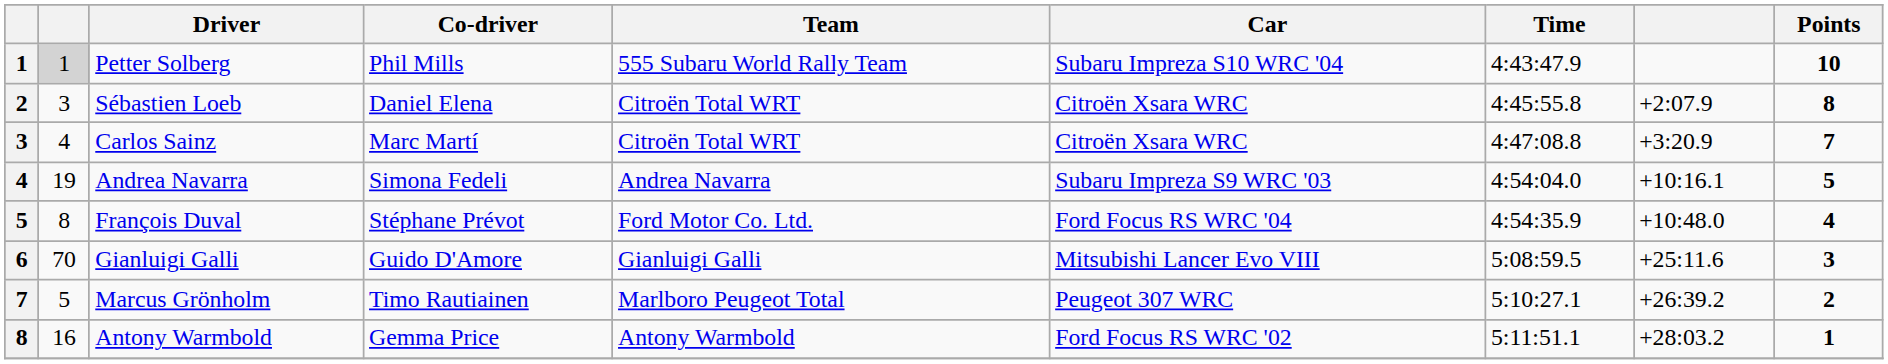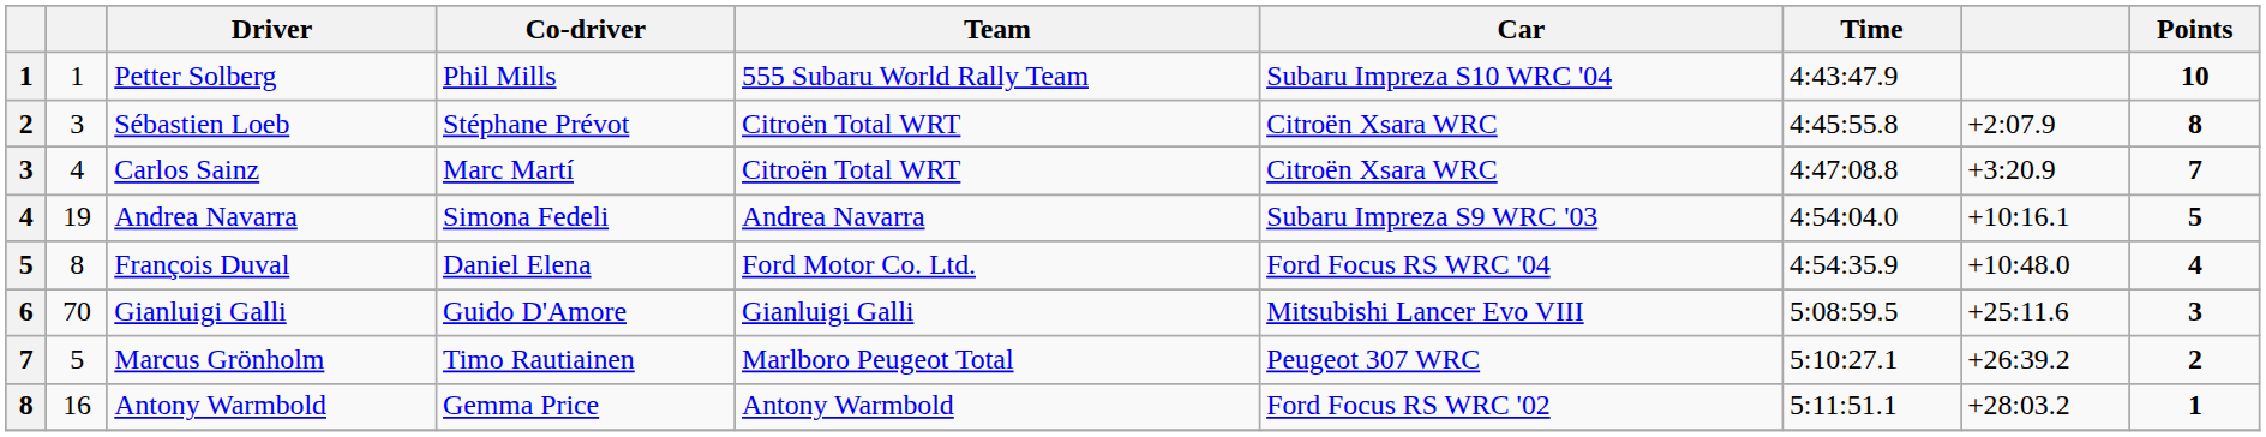 <table class="wikitable" width=85% style="font-size: 85%;">
 <tr>
 <th></th>
 <th></th>
 <th>Driver</th>
 <th>Co-driver</th>
 <th>Team</th>
 <th>Car</th>
 <th>Time</th>
 <th></th>
 <th>Points</th>
 </tr>
 <tr>
 <th>1</th>
-<td align="center" style="background: lightgrey;">1</td>
+<td align="center">1</td>
 <td> <a href='#'>Petter Solberg</a></td>
 <td> <a href='#'>Phil Mills</a></td>
 <td> <a href='#'>555 Subaru World Rally Team</a></td>
 <td><a href='#'>Subaru Impreza S10 WRC '04</a></td>
 <td>4:43:47.9</td>
 <td></td>
 <td align="center"><strong>10</strong></td>
 </tr>
 <tr>
 <th>2</th>
 <td align="center">3</td>
 <td> <a href='#'>Sébastien Loeb</a></td>
-<td> <a href='#'>Daniel Elena</a></td>
+<td> <a href='#'>Stéphane Prévot</a></td>
 <td> <a href='#'>Citroën Total WRT</a></td>
 <td><a href='#'>Citroën Xsara WRC</a></td>
 <td>4:45:55.8</td>
 <td>+2:07.9</td>
 <td align="center"><strong>8</strong></td>
 </tr>
 <tr>
 <th>3</th>
 <td align="center">4</td>
 <td> <a href='#'>Carlos Sainz</a></td>
 <td> <a href='#'>Marc Martí</a></td>
 <td> <a href='#'>Citroën Total WRT</a></td>
 <td><a href='#'>Citroën Xsara WRC</a></td>
 <td>4:47:08.8</td>
 <td>+3:20.9</td>
 <td align="center"><strong>7</strong></td>
 </tr>
 <tr>
 <th>4</th>
 <td align="center">19</td>
 <td> <a href='#'>Andrea Navarra</a></td>
 <td> <a href='#'>Simona Fedeli</a></td>
 <td> <a href='#'>Andrea Navarra</a></td>
 <td><a href='#'>Subaru Impreza S9 WRC '03</a></td>
 <td>4:54:04.0</td>
 <td>+10:16.1</td>
 <td align="center"><strong>5</strong></td>
 </tr>
 <tr>
 <th>5</th>
 <td align="center">8</td>
 <td> <a href='#'>François Duval</a></td>
-<td> <a href='#'>Stéphane Prévot</a></td>
+<td> <a href='#'>Daniel Elena</a></td>
 <td> <a href='#'>Ford Motor Co. Ltd.</a></td>
 <td><a href='#'>Ford Focus RS WRC '04</a></td>
 <td>4:54:35.9</td>
 <td>+10:48.0</td>
 <td align="center"><strong>4</strong></td>
 </tr>
 <tr>
 <th>6</th>
 <td align="center">70</td>
 <td> <a href='#'>Gianluigi Galli</a></td>
 <td> <a href='#'>Guido D'Amore</a></td>
 <td> <a href='#'>Gianluigi Galli</a></td>
 <td><a href='#'>Mitsubishi Lancer Evo VIII</a></td>
 <td>5:08:59.5</td>
 <td>+25:11.6</td>
 <td align="center"><strong>3</strong></td>
 </tr>
 <tr>
 <th>7</th>
 <td align="center">5</td>
 <td> <a href='#'>Marcus Grönholm</a></td>
 <td> <a href='#'>Timo Rautiainen</a></td>
 <td> <a href='#'>Marlboro Peugeot Total</a></td>
 <td><a href='#'>Peugeot 307 WRC</a></td>
 <td>5:10:27.1</td>
 <td>+26:39.2</td>
 <td align="center"><strong>2</strong></td>
 </tr>
 <tr>
 <th>8</th>
 <td align="center">16</td>
 <td> <a href='#'>Antony Warmbold</a></td>
 <td> <a href='#'>Gemma Price</a></td>
 <td> <a href='#'>Antony Warmbold</a></td>
 <td><a href='#'>Ford Focus RS WRC '02</a></td>
 <td>5:11:51.1</td>
 <td>+28:03.2</td>
 <td align="center"><strong>1</strong></td>
 </tr>
 <tr>
 </tr>
 </table>
